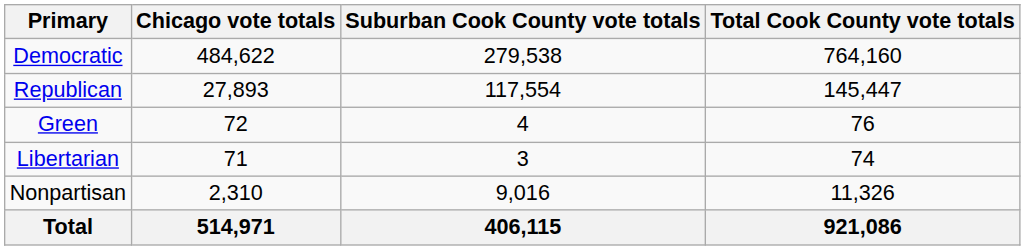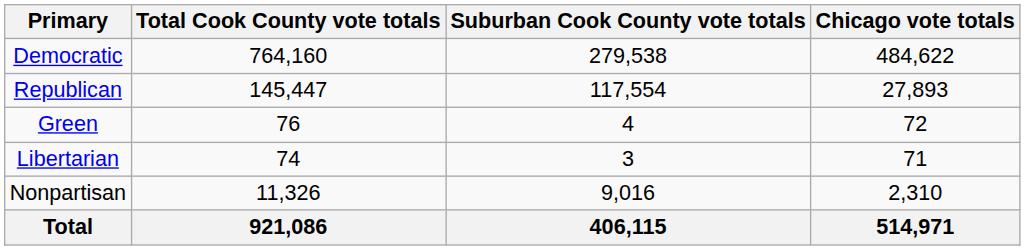 <table class="wikitable" style="text-align: center">
 <tr>
 <th>Primary</th>
+<th>Total Cook County vote totals</th>
+<th>Suburban Cook County vote totals</th>
 <th>Chicago vote totals</th>
-<th>Suburban Cook County vote totals</th>
-<th>Total Cook County vote totals</th>
 </tr>
 <tr>
 <td><a href='#'>Democratic</a></td>
+<td>764,160</td>
+<td>279,538</td>
 <td>484,622</td>
-<td>279,538</td>
-<td>764,160</td>
 </tr>
 <tr>
 <td><a href='#'>Republican</a></td>
+<td>145,447</td>
+<td>117,554</td>
 <td>27,893</td>
-<td>117,554</td>
-<td>145,447</td>
 </tr>
 <tr>
 <td><a href='#'>Green</a></td>
+<td>76</td>
+<td>4</td>
 <td>72</td>
-<td>4</td>
-<td>76</td>
 </tr>
 <tr>
 <td><a href='#'>Libertarian</a></td>
+<td>74</td>
+<td>3</td>
 <td>71</td>
-<td>3</td>
-<td>74</td>
 </tr>
 <tr>
 <td>Nonpartisan</td>
+<td>11,326</td>
+<td>9,016</td>
 <td>2,310</td>
-<td>9,016</td>
-<td>11,326</td>
 </tr>
 <tr>
 <th>Total</th>
+<th>921,086</th>
+<th>406,115</th>
 <th>514,971</th>
-<th>406,115</th>
-<th>921,086</th>
 </tr>
 </table>
